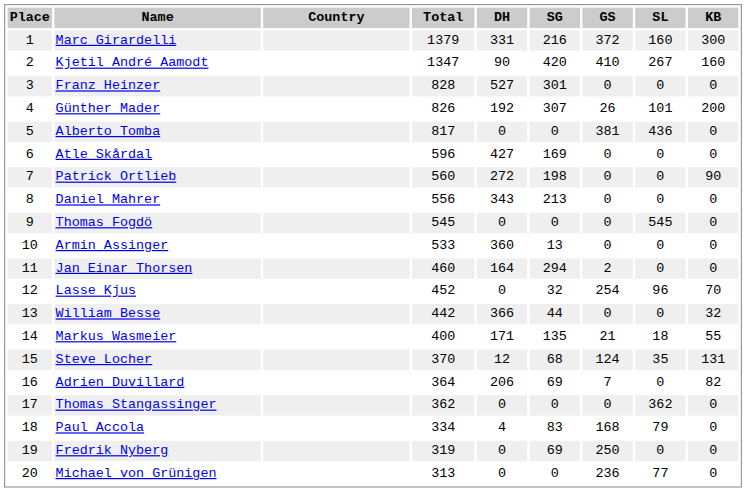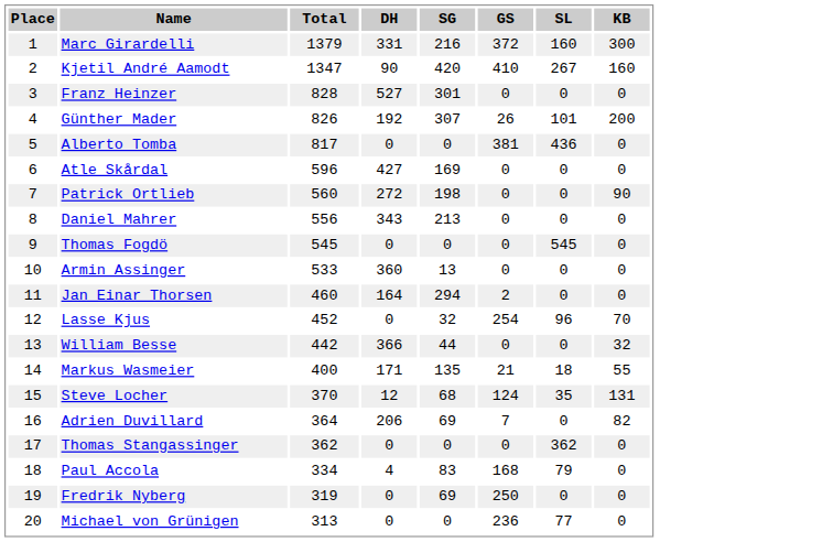 <table border="0" style="border: 1px solid #999; background-color:#FFFFFF; text-align:center; font-size:86%; line-height:15px;">
 <tr align="center" bgcolor="#CCCCCC">
 <th width=35>Place</th>
 <th width=170>Name</th>
-<th width=120>Country</th>
 <th width=50>Total</th>
 <th width=40>DH</th>
 <th width=40>SG</th>
 <th width=40>GS</th>
 <th width=40>SL</th>
 <th width=40>KB</th>
 </tr>
 <tr bgcolor="#EFEFEF">
 <td>1</td>
 <td align="left"><a href='#'>Marc Girardelli</a></td>
-<td align="left"></td>
 <td>1379</td>
 <td>331</td>
 <td>216</td>
 <td>372</td>
 <td>160</td>
 <td>300</td>
 </tr>
 <tr>
 <td>2</td>
 <td align="left"><a href='#'>Kjetil André Aamodt</a></td>
-<td align="left"></td>
 <td>1347</td>
 <td>90</td>
 <td>420</td>
 <td>410</td>
 <td>267</td>
 <td>160</td>
 </tr>
 <tr bgcolor="#EFEFEF">
 <td>3</td>
 <td align="left"><a href='#'>Franz Heinzer</a></td>
-<td align="left"></td>
 <td>828</td>
 <td>527</td>
 <td>301</td>
 <td>0</td>
 <td>0</td>
 <td>0</td>
 </tr>
 <tr>
 <td>4</td>
 <td align="left"><a href='#'>Günther Mader</a></td>
-<td align="left"></td>
 <td>826</td>
 <td>192</td>
 <td>307</td>
 <td>26</td>
 <td>101</td>
 <td>200</td>
 </tr>
 <tr bgcolor="#EFEFEF">
 <td>5</td>
 <td align="left"><a href='#'>Alberto Tomba</a></td>
-<td align="left"></td>
 <td>817</td>
 <td>0</td>
 <td>0</td>
 <td>381</td>
 <td>436</td>
 <td>0</td>
 </tr>
 <tr>
 <td>6</td>
 <td align="left"><a href='#'>Atle Skårdal</a></td>
-<td align="left"></td>
 <td>596</td>
 <td>427</td>
 <td>169</td>
 <td>0</td>
 <td>0</td>
 <td>0</td>
 </tr>
 <tr bgcolor="#EFEFEF">
 <td>7</td>
 <td align="left"><a href='#'>Patrick Ortlieb</a></td>
-<td align="left"></td>
 <td>560</td>
 <td>272</td>
 <td>198</td>
 <td>0</td>
 <td>0</td>
 <td>90</td>
 </tr>
 <tr>
 <td>8</td>
 <td align="left"><a href='#'>Daniel Mahrer</a></td>
-<td align="left"></td>
 <td>556</td>
 <td>343</td>
 <td>213</td>
 <td>0</td>
 <td>0</td>
 <td>0</td>
 </tr>
 <tr bgcolor="#EFEFEF">
 <td>9</td>
 <td align="left"><a href='#'>Thomas Fogdö</a></td>
-<td align="left"></td>
 <td>545</td>
 <td>0</td>
 <td>0</td>
 <td>0</td>
 <td>545</td>
 <td>0</td>
 </tr>
 <tr>
 <td>10</td>
 <td align="left"><a href='#'>Armin Assinger</a></td>
-<td align="left"></td>
 <td>533</td>
 <td>360</td>
 <td>13</td>
 <td>0</td>
 <td>0</td>
 <td>0</td>
 </tr>
 <tr bgcolor="#EFEFEF">
 <td>11</td>
 <td align="left"><a href='#'>Jan Einar Thorsen</a></td>
-<td align="left"></td>
 <td>460</td>
 <td>164</td>
 <td>294</td>
 <td>2</td>
 <td>0</td>
 <td>0</td>
 </tr>
 <tr>
 <td>12</td>
 <td align="left"><a href='#'>Lasse Kjus</a></td>
-<td align="left"></td>
 <td>452</td>
 <td>0</td>
 <td>32</td>
 <td>254</td>
 <td>96</td>
 <td>70</td>
 </tr>
 <tr bgcolor="#EFEFEF">
 <td>13</td>
 <td align="left"><a href='#'>William Besse</a></td>
-<td align="left"></td>
 <td>442</td>
 <td>366</td>
 <td>44</td>
 <td>0</td>
 <td>0</td>
 <td>32</td>
 </tr>
 <tr>
 <td>14</td>
 <td align="left"><a href='#'>Markus Wasmeier</a></td>
-<td align="left"></td>
 <td>400</td>
 <td>171</td>
 <td>135</td>
 <td>21</td>
 <td>18</td>
 <td>55</td>
 </tr>
 <tr bgcolor="#EFEFEF">
 <td>15</td>
 <td align="left"><a href='#'>Steve Locher</a></td>
-<td align="left"></td>
 <td>370</td>
 <td>12</td>
 <td>68</td>
 <td>124</td>
 <td>35</td>
 <td>131</td>
 </tr>
 <tr>
 <td>16</td>
 <td align="left"><a href='#'>Adrien Duvillard</a></td>
-<td align="left"></td>
 <td>364</td>
 <td>206</td>
 <td>69</td>
 <td>7</td>
 <td>0</td>
 <td>82</td>
 </tr>
 <tr bgcolor="#EFEFEF">
 <td>17</td>
 <td align="left"><a href='#'>Thomas Stangassinger</a></td>
-<td align="left"></td>
 <td>362</td>
 <td>0</td>
 <td>0</td>
 <td>0</td>
 <td>362</td>
 <td>0</td>
 </tr>
 <tr>
 <td>18</td>
 <td align="left"><a href='#'>Paul Accola</a></td>
-<td align="left"></td>
 <td>334</td>
 <td>4</td>
 <td>83</td>
 <td>168</td>
 <td>79</td>
 <td>0</td>
 </tr>
 <tr bgcolor="#EFEFEF">
 <td>19</td>
 <td align="left"><a href='#'>Fredrik Nyberg</a></td>
-<td align="left"></td>
 <td>319</td>
 <td>0</td>
 <td>69</td>
 <td>250</td>
 <td>0</td>
 <td>0</td>
 </tr>
 <tr>
 <td>20</td>
 <td align="left"><a href='#'>Michael von Grünigen</a></td>
-<td align="left"></td>
 <td>313</td>
 <td>0</td>
 <td>0</td>
 <td>236</td>
 <td>77</td>
 <td>0</td>
 </tr>
 </table>
